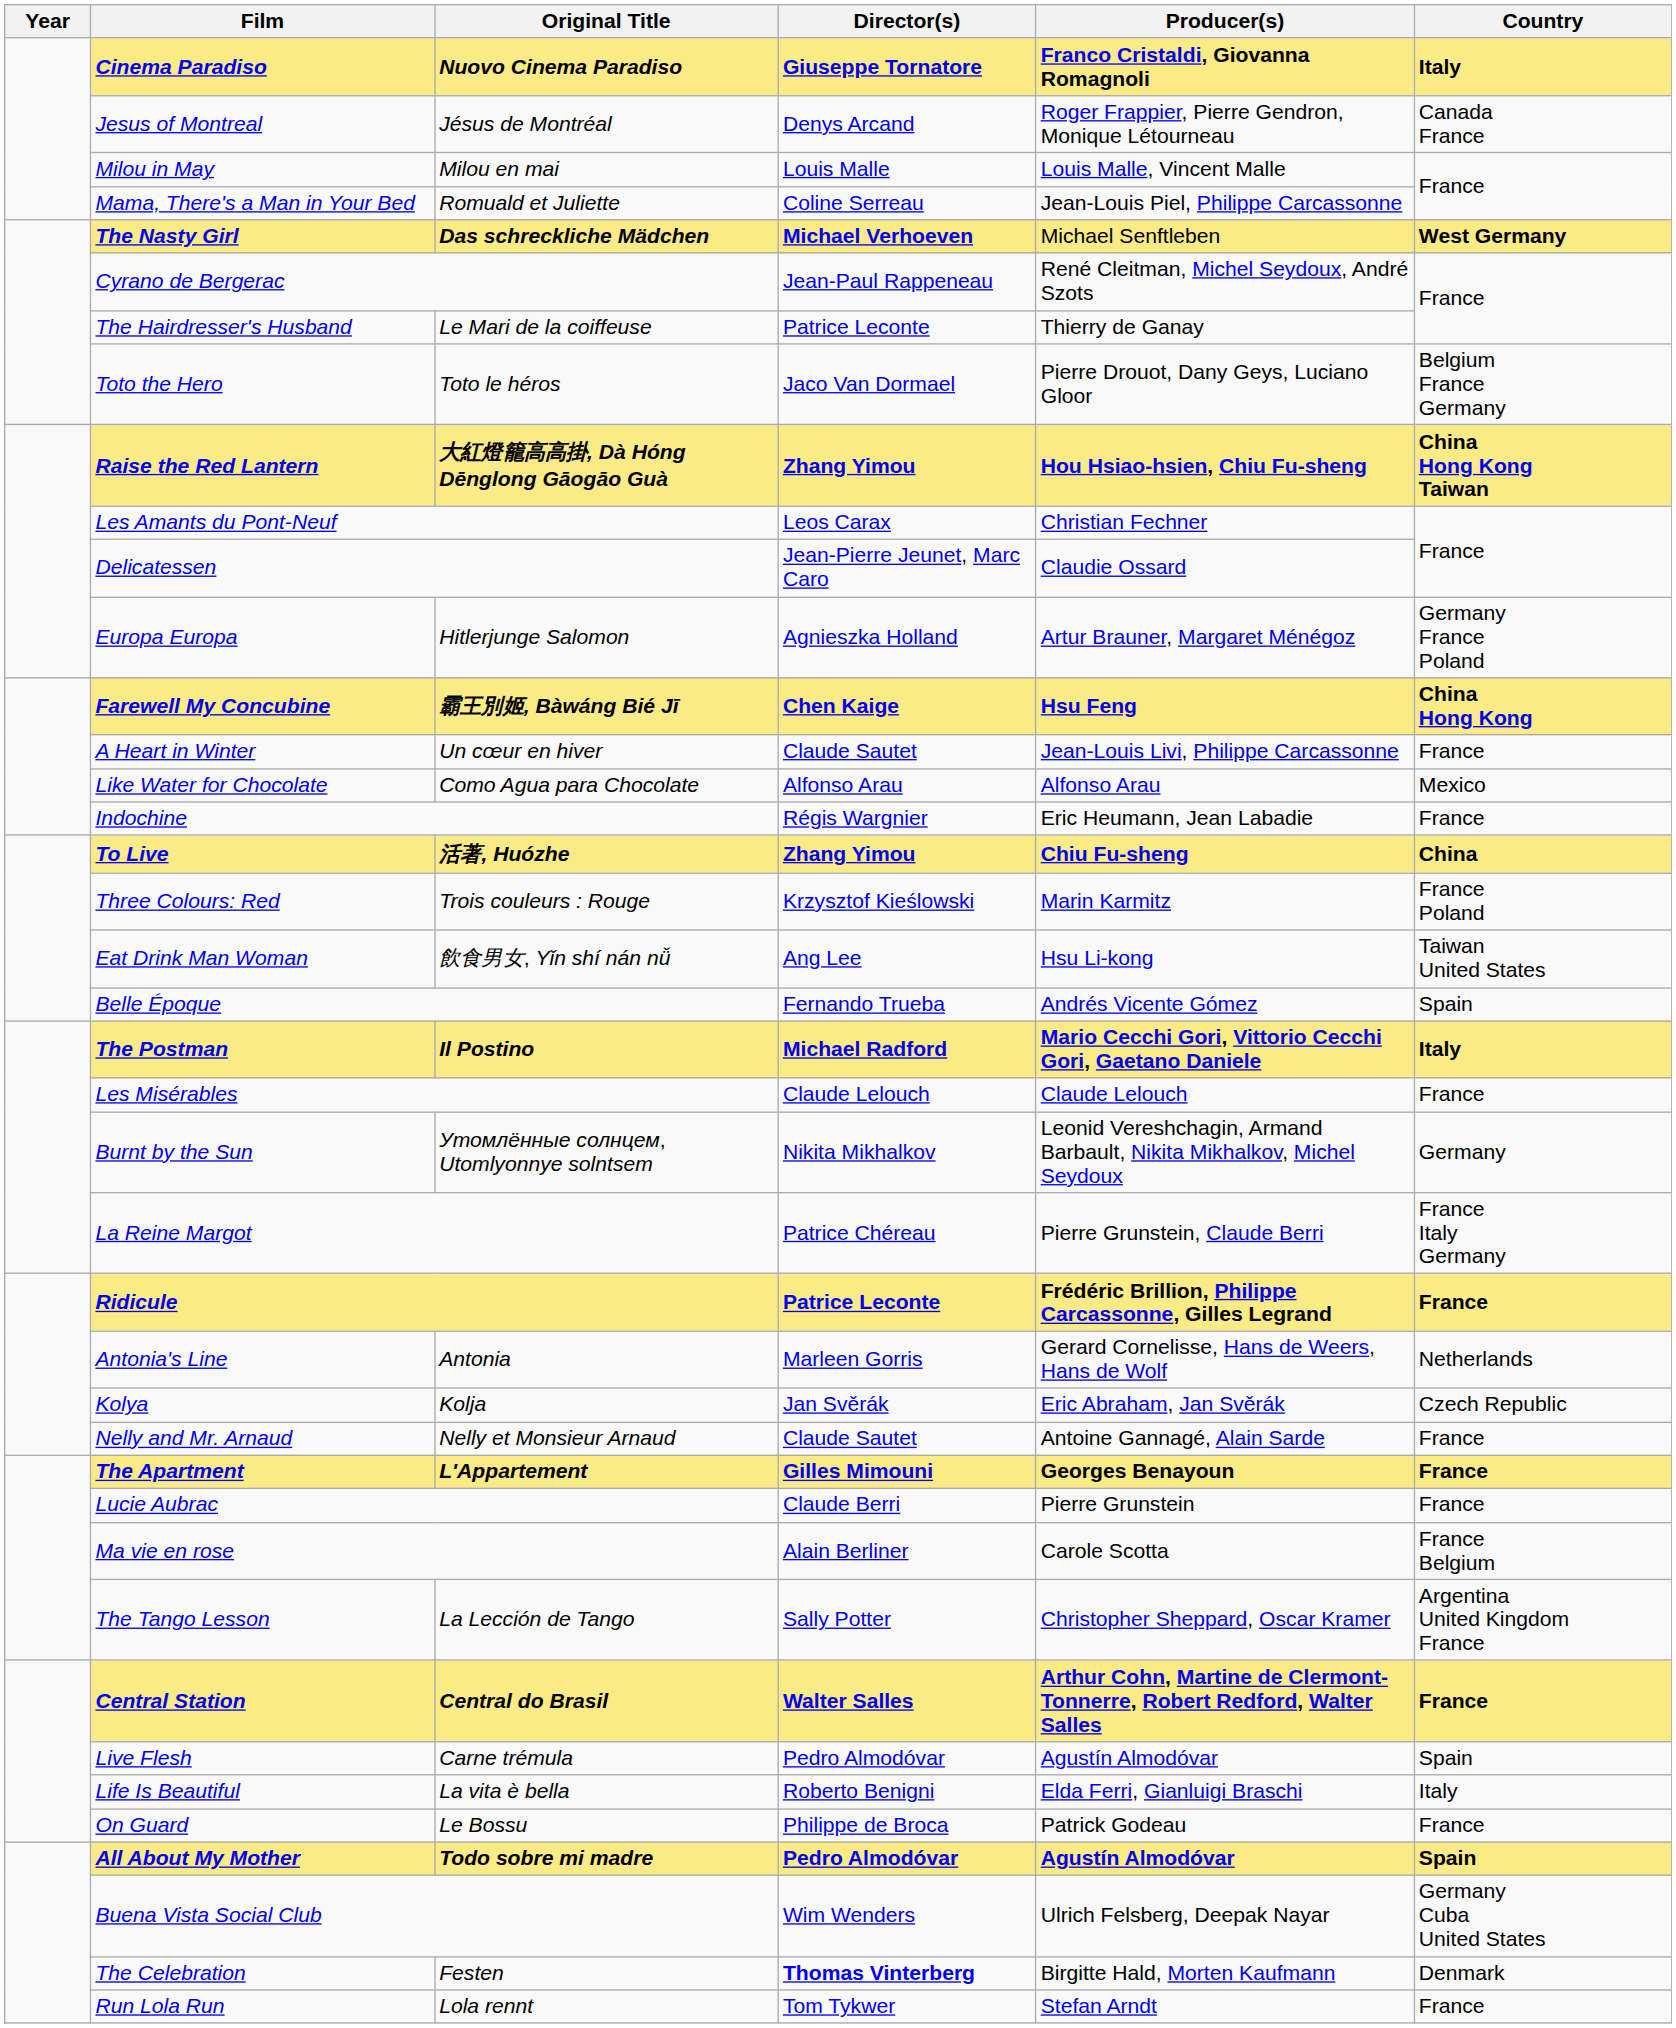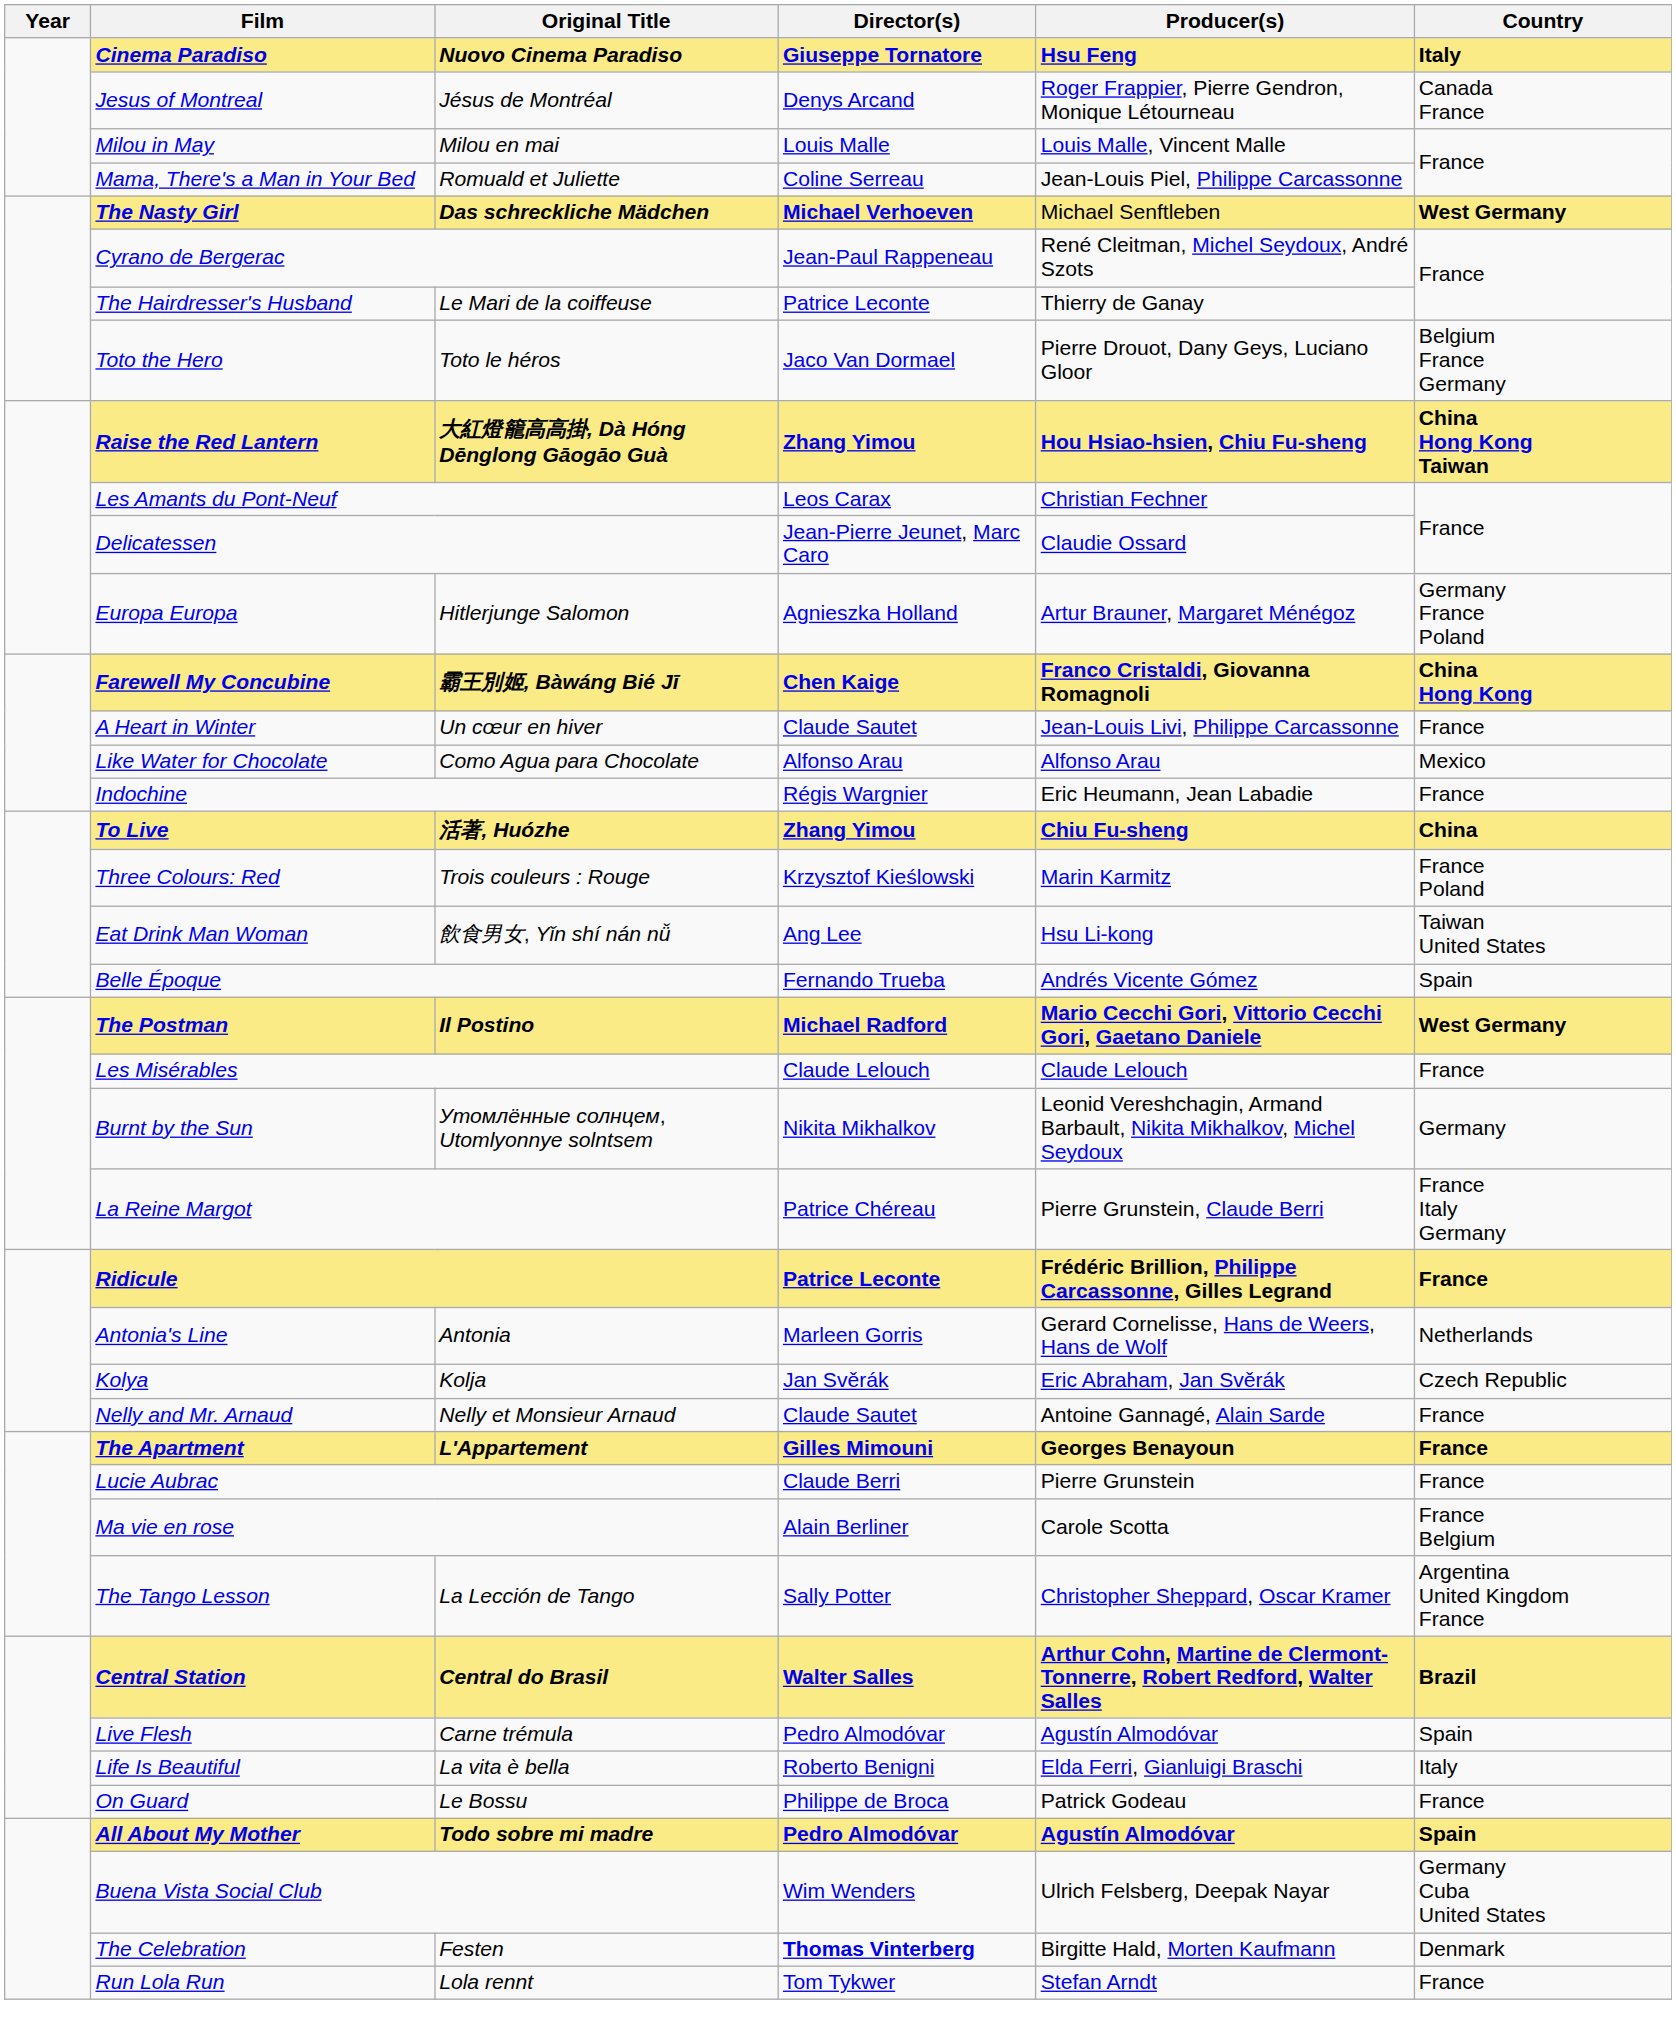 <table class="wikitable" style="width:100%;" cellpadding="5">
 <tr>
 <th style="width:5%;">Year</th>
 <th style="width:20%;">Film</th>
 <th style="width:20%;">Original Title</th>
 <th style="width:15%;">Director(s)</th>
 <th style="width:22%;">Producer(s)</th>
 <th style="width:15%;">Country</th>
 </tr>
 <tr>
 <td rowspan="4"></td>
 <td style="background:#FAEB86"><strong><em><a href='#'>Cinema Paradiso</a></em></strong></td>
 <td style="background:#FAEB86"><strong><em>Nuovo Cinema Paradiso</em></strong></td>
 <td style="background:#FAEB86"><strong><a href='#'>Giuseppe Tornatore</a></strong></td>
-<td style="background:#FAEB86"><strong><a href='#'>Franco Cristaldi</a>, Giovanna Romagnoli</strong></td>
+<td style="background:#FAEB86"><strong><a href='#'>Hsu Feng</a></strong></td>
 <td style="background:#FAEB86"><strong>Italy</strong></td>
 </tr>
 <tr>
 <td><em><a href='#'>Jesus of Montreal</a></em></td>
 <td><em>Jésus de Montréal</em></td>
 <td><a href='#'>Denys Arcand</a></td>
 <td><a href='#'>Roger Frappier</a>, Pierre Gendron, Monique Létourneau</td>
 <td>Canada<br>France</td>
 </tr>
 <tr>
 <td><em><a href='#'>Milou in May</a></em></td>
 <td><em>Milou en mai</em></td>
 <td><a href='#'>Louis Malle</a></td>
 <td><a href='#'>Louis Malle</a>, Vincent Malle</td>
 <td rowspan="2">France</td>
 </tr>
 <tr>
 <td><em><a href='#'>Mama, There's a Man in Your Bed</a></em></td>
 <td><em>Romuald et Juliette</em></td>
 <td><a href='#'>Coline Serreau</a></td>
 <td>Jean-Louis Piel, <a href='#'>Philippe Carcassonne</a></td>
 </tr>
 <tr>
 <td rowspan="4"></td>
 <td style="background:#FAEB86"><strong><em><a href='#'>The Nasty Girl</a></em></strong></td>
 <td style="background:#FAEB86"><strong><em>Das schreckliche Mädchen</em></strong></td>
 <td style="background:#FAEB86"><strong><a href='#'>Michael Verhoeven</a></strong></td>
 <td style="background:#FAEB86">Michael Senftleben</td>
 <td style="background:#FAEB86"><strong>West Germany</strong></td>
 </tr>
 <tr>
 <td colspan="2"><em><a href='#'>Cyrano de Bergerac</a></em></td>
 <td><a href='#'>Jean-Paul Rappeneau</a></td>
 <td>René Cleitman, <a href='#'>Michel Seydoux</a>, André Szots</td>
 <td rowspan="2">France</td>
 </tr>
 <tr>
 <td><em><a href='#'>The Hairdresser's Husband</a></em></td>
 <td><em>Le Mari de la coiffeuse</em></td>
 <td><a href='#'>Patrice Leconte</a></td>
 <td>Thierry de Ganay</td>
 </tr>
 <tr>
 <td><em><a href='#'>Toto the Hero</a></em></td>
 <td><em>Toto le héros</em></td>
 <td><a href='#'>Jaco Van Dormael</a></td>
 <td>Pierre Drouot, Dany Geys, Luciano Gloor</td>
 <td>Belgium<br>France<br>Germany</td>
 </tr>
 <tr>
 <td rowspan="4"></td>
 <td style="background:#FAEB86"><strong><em><a href='#'>Raise the Red Lantern</a></em></strong></td>
 <td style="background:#FAEB86"><strong><em>大紅燈籠高高掛<em>, </em>Dà Hóng Dēnglong Gāogāo Guà</em></strong></td>
 <td style="background:#FAEB86"><strong><a href='#'>Zhang Yimou</a></strong></td>
 <td style="background:#FAEB86"><strong><a href='#'>Hou Hsiao-hsien</a>, <a href='#'>Chiu Fu-sheng</a></strong></td>
 <td style="background:#FAEB86"><strong>China<br><a href='#'>Hong Kong</a><br>Taiwan</strong></td>
 </tr>
 <tr>
 <td colspan="2"><em><a href='#'>Les Amants du Pont-Neuf</a></em></td>
 <td><a href='#'>Leos Carax</a></td>
 <td><a href='#'>Christian Fechner</a></td>
 <td rowspan="2">France</td>
 </tr>
 <tr>
 <td colspan="2"><em><a href='#'>Delicatessen</a></em></td>
 <td><a href='#'>Jean-Pierre Jeunet</a>, <a href='#'>Marc Caro</a></td>
 <td><a href='#'>Claudie Ossard</a></td>
 </tr>
 <tr>
 <td><em><a href='#'>Europa Europa</a></em></td>
 <td><em>Hitlerjunge Salomon</em></td>
 <td><a href='#'>Agnieszka Holland</a></td>
 <td><a href='#'>Artur Brauner</a>, <a href='#'>Margaret Ménégoz</a></td>
 <td>Germany<br>France<br>Poland</td>
 </tr>
 <tr>
 <td rowspan="4"></td>
 <td style="background:#FAEB86"><strong><em><a href='#'>Farewell My Concubine</a></em></strong></td>
 <td style="background:#FAEB86"><strong><em>霸王別姬<em>, </em>Bàwáng Bié Jī</em></strong></td>
 <td style="background:#FAEB86"><strong><a href='#'>Chen Kaige</a></strong></td>
-<td style="background:#FAEB86"><strong><a href='#'>Hsu Feng</a></strong></td>
+<td style="background:#FAEB86"><strong><a href='#'>Franco Cristaldi</a>, Giovanna Romagnoli</strong></td>
 <td style="background:#FAEB86"><strong>China<br><a href='#'>Hong Kong</a></strong></td>
 </tr>
 <tr>
 <td><em><a href='#'>A Heart in Winter</a></em></td>
 <td><em>Un cœur en hiver</em></td>
 <td><a href='#'>Claude Sautet</a></td>
 <td><a href='#'>Jean-Louis Livi</a>, <a href='#'>Philippe Carcassonne</a></td>
 <td>France</td>
 </tr>
 <tr>
 <td><em><a href='#'>Like Water for Chocolate</a></em></td>
 <td><em>Como Agua para Chocolate</em></td>
 <td><a href='#'>Alfonso Arau</a></td>
 <td><a href='#'>Alfonso Arau</a></td>
 <td>Mexico</td>
 </tr>
 <tr>
 <td colspan="2"><em><a href='#'>Indochine</a></em></td>
 <td><a href='#'>Régis Wargnier</a></td>
 <td>Eric Heumann, Jean Labadie</td>
 <td>France</td>
 </tr>
 <tr>
 <td rowspan="4"></td>
 <td style="background:#FAEB86"><strong><em><a href='#'>To Live</a></em></strong></td>
 <td style="background:#FAEB86"><strong><em>活著<em>, </em>Huózhe</em></strong></td>
 <td style="background:#FAEB86"><strong><a href='#'>Zhang Yimou</a></strong></td>
 <td style="background:#FAEB86"><strong><a href='#'>Chiu Fu-sheng</a></strong></td>
 <td style="background:#FAEB86"><strong>China</strong></td>
 </tr>
 <tr>
 <td><em><a href='#'>Three Colours: Red</a></em></td>
 <td><em>Trois couleurs : Rouge</em></td>
 <td><a href='#'>Krzysztof Kieślowski</a></td>
 <td><a href='#'>Marin Karmitz</a></td>
 <td>France<br>Poland</td>
 </tr>
 <tr>
 <td><em><a href='#'>Eat Drink Man Woman</a></em></td>
 <td><em>飲食男女</em>, <em>Yǐn shí nán nǚ</em></td>
 <td><a href='#'>Ang Lee</a></td>
 <td><a href='#'>Hsu Li-kong</a></td>
 <td>Taiwan<br> United States</td>
 </tr>
 <tr>
 <td colspan="2"><em><a href='#'>Belle Époque</a></em></td>
 <td><a href='#'>Fernando Trueba</a></td>
 <td><a href='#'>Andrés Vicente Gómez</a></td>
 <td>Spain</td>
 </tr>
 <tr>
 <td rowspan="4"></td>
 <td style="background:#FAEB86"><strong><em><a href='#'>The Postman</a></em></strong></td>
 <td style="background:#FAEB86"><strong><em>Il Postino</em></strong></td>
 <td style="background:#FAEB86"><strong><a href='#'>Michael Radford</a></strong></td>
 <td style="background:#FAEB86"><strong><a href='#'>Mario Cecchi Gori</a>, <a href='#'>Vittorio Cecchi Gori</a>, <a href='#'>Gaetano Daniele</a></strong></td>
-<td style="background:#FAEB86"><strong>Italy</strong></td>
+<td style="background:#FAEB86"><strong>West Germany</strong></td>
 </tr>
 <tr>
 <td colspan="2"><em><a href='#'>Les Misérables</a></em></td>
 <td><a href='#'>Claude Lelouch</a></td>
 <td><a href='#'>Claude Lelouch</a></td>
 <td>France</td>
 </tr>
 <tr>
 <td><em><a href='#'>Burnt by the Sun</a></em></td>
 <td><em>Утомлённые солнцем</em>, <em>Utomlyonnye solntsem</em></td>
 <td><a href='#'>Nikita Mikhalkov</a></td>
 <td>Leonid Vereshchagin, Armand Barbault, <a href='#'>Nikita Mikhalkov</a>, <a href='#'>Michel Seydoux</a></td>
 <td>Germany</td>
 </tr>
 <tr>
 <td colspan="2"><em><a href='#'>La Reine Margot</a></em></td>
 <td><a href='#'>Patrice Chéreau</a></td>
 <td>Pierre Grunstein, <a href='#'>Claude Berri</a></td>
 <td>France<br>Italy<br>Germany</td>
 </tr>
 <tr>
 <td rowspan="4"></td>
 <td colspan="2" style="background:#FAEB86"><strong><em><a href='#'>Ridicule</a></em></strong></td>
 <td style="background:#FAEB86"><strong><a href='#'>Patrice Leconte</a></strong></td>
 <td style="background:#FAEB86"><strong>Frédéric Brillion, <a href='#'>Philippe Carcassonne</a>, Gilles Legrand</strong></td>
 <td style="background:#FAEB86"><strong>France</strong></td>
 </tr>
 <tr>
 <td><em><a href='#'>Antonia's Line</a></em></td>
 <td><em>Antonia</em></td>
 <td><a href='#'>Marleen Gorris</a></td>
 <td>Gerard Cornelisse, <a href='#'>Hans de Weers</a>, <a href='#'>Hans de Wolf</a></td>
 <td>Netherlands</td>
 </tr>
 <tr>
 <td><em><a href='#'>Kolya</a></em></td>
 <td><em>Kolja</em></td>
 <td><a href='#'>Jan Svěrák</a></td>
 <td><a href='#'>Eric Abraham</a>, <a href='#'>Jan Svěrák</a></td>
 <td>Czech Republic</td>
 </tr>
 <tr>
 <td><em><a href='#'>Nelly and Mr. Arnaud</a></em></td>
 <td><em>Nelly et Monsieur Arnaud</em></td>
 <td><a href='#'>Claude Sautet</a></td>
 <td>Antoine Gannagé, <a href='#'>Alain Sarde</a></td>
 <td>France</td>
 </tr>
 <tr>
 <td rowspan="4"></td>
 <td style="background:#FAEB86"><strong><em><a href='#'>The Apartment</a></em></strong></td>
 <td style="background:#FAEB86"><strong><em>L'Appartement</em></strong></td>
 <td style="background:#FAEB86"><strong><a href='#'>Gilles Mimouni</a></strong></td>
 <td style="background:#FAEB86"><strong>Georges Benayoun</strong></td>
 <td style="background:#FAEB86"><strong>France</strong></td>
 </tr>
 <tr>
 <td colspan="2"><em><a href='#'>Lucie Aubrac</a></em></td>
 <td><a href='#'>Claude Berri</a></td>
 <td>Pierre Grunstein</td>
 <td>France</td>
 </tr>
 <tr>
 <td colspan="2"><em><a href='#'>Ma vie en rose</a></em></td>
 <td><a href='#'>Alain Berliner</a></td>
 <td>Carole Scotta</td>
 <td>France<br>Belgium</td>
 </tr>
 <tr>
 <td><em><a href='#'>The Tango Lesson</a></em></td>
 <td><em>La Lección de Tango</em></td>
 <td><a href='#'>Sally Potter</a></td>
 <td><a href='#'>Christopher Sheppard</a>, <a href='#'>Oscar Kramer</a></td>
 <td>Argentina<br>United Kingdom<br>France</td>
 </tr>
 <tr>
 <td rowspan="4"></td>
 <td style="background:#FAEB86"><strong><em><a href='#'>Central Station</a></em></strong></td>
 <td style="background:#FAEB86"><strong><em>Central do Brasil</em></strong></td>
 <td style="background:#FAEB86"><strong><a href='#'>Walter Salles</a></strong></td>
 <td style="background:#FAEB86"><strong><a href='#'>Arthur Cohn</a>, <a href='#'>Martine de Clermont-Tonnerre</a>, <a href='#'>Robert Redford</a>, <a href='#'>Walter Salles</a></strong></td>
-<td style="background:#FAEB86"><strong>France</strong></td>
+<td style="background:#FAEB86"><strong>Brazil</strong></td>
 </tr>
 <tr>
 <td><em><a href='#'>Live Flesh</a></em></td>
 <td><em>Carne trémula</em></td>
 <td><a href='#'>Pedro Almodóvar</a></td>
 <td><a href='#'>Agustín Almodóvar</a></td>
 <td>Spain</td>
 </tr>
 <tr>
 <td><em><a href='#'>Life Is Beautiful</a></em></td>
 <td><em>La vita è bella</em></td>
 <td><a href='#'>Roberto Benigni</a></td>
 <td><a href='#'>Elda Ferri</a>, <a href='#'>Gianluigi Braschi</a></td>
 <td>Italy</td>
 </tr>
 <tr>
 <td><em><a href='#'>On Guard</a></em></td>
 <td><em>Le Bossu</em></td>
 <td><a href='#'>Philippe de Broca</a></td>
 <td>Patrick Godeau</td>
 <td>France</td>
 </tr>
 <tr>
 <td rowspan="4"></td>
 <td style="background:#FAEB86"><strong><em><a href='#'>All About My Mother</a></em></strong></td>
 <td style="background:#FAEB86"><strong><em>Todo sobre mi madre</em></strong></td>
 <td style="background:#FAEB86"><strong><a href='#'>Pedro Almodóvar</a></strong></td>
 <td style="background:#FAEB86"><strong><a href='#'>Agustín Almodóvar</a></strong></td>
 <td style="background:#FAEB86"><strong>Spain</strong></td>
 </tr>
 <tr>
 <td colspan="2"><em><a href='#'>Buena Vista Social Club</a></em></td>
 <td><a href='#'>Wim Wenders</a></td>
 <td>Ulrich Felsberg, Deepak Nayar</td>
 <td>Germany<br>Cuba<br>United States</td>
 </tr>
 <tr>
 <td><em><a href='#'>The Celebration</a></em></td>
 <td><em>Festen</em></td>
 <td><strong><a href='#'>Thomas Vinterberg</a></strong></td>
 <td>Birgitte Hald, <a href='#'>Morten Kaufmann</a></td>
 <td>Denmark</td>
 </tr>
 <tr>
 <td><em><a href='#'>Run Lola Run</a></em></td>
 <td><em>Lola rennt</em></td>
 <td><a href='#'>Tom Tykwer</a></td>
 <td><a href='#'>Stefan Arndt</a></td>
 <td>France</td>
 </tr>
 </table>
